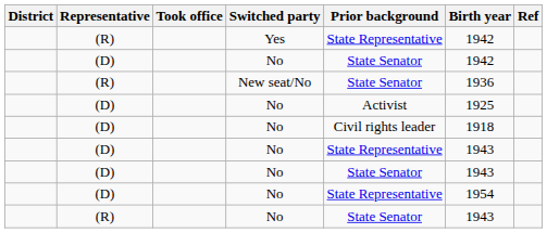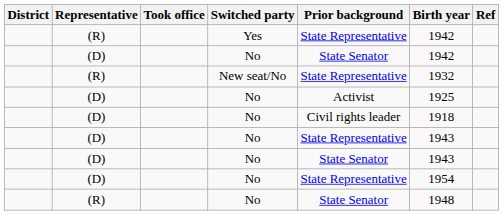 <table class="sortable wikitable" style="text-align:center">
 <tr>
 <th>District</th>
 <th>Representative</th>
 <th>Took office</th>
 <th>Switched party</th>
 <th>Prior background</th>
 <th>Birth year</th>
 <th>Ref</th>
 </tr>
 <tr>
 <td></td>
 <td> (R)</td>
 <td></td>
 <td>Yes</td>
 <td><a href='#'>State Representative</a></td>
 <td>1942</td>
 <td></td>
 </tr>
 <tr>
 <td></td>
 <td> (D)</td>
 <td></td>
 <td>No</td>
 <td><a href='#'>State Senator</a></td>
 <td>1942</td>
 <td></td>
 </tr>
 <tr>
 <td></td>
 <td> (R)</td>
 <td></td>
 <td>New seat/No</td>
-<td><a href='#'>State Senator</a></td>
-<td>1936</td>
+<td><a href='#'>State Representative</a></td>
+<td>1932</td>
 <td></td>
 </tr>
 <tr>
 <td></td>
 <td> (D)</td>
 <td></td>
 <td>No</td>
 <td>Activist</td>
 <td>1925</td>
 <td></td>
 </tr>
 <tr>
 <td></td>
 <td> (D)</td>
 <td></td>
 <td>No</td>
 <td>Civil rights leader</td>
 <td>1918</td>
 <td></td>
 </tr>
 <tr>
 <td></td>
 <td> (D)</td>
 <td></td>
 <td>No</td>
 <td><a href='#'>State Representative</a></td>
 <td>1943</td>
 <td></td>
 </tr>
 <tr>
 <td></td>
 <td> (D)</td>
 <td></td>
 <td>No</td>
 <td><a href='#'>State Senator</a></td>
 <td>1943</td>
 <td></td>
 </tr>
 <tr>
 <td></td>
 <td> (D)</td>
 <td></td>
 <td>No</td>
 <td><a href='#'>State Representative</a></td>
 <td>1954</td>
 <td></td>
 </tr>
 <tr>
 <td></td>
 <td> (R)</td>
 <td></td>
 <td>No</td>
 <td><a href='#'>State Senator</a></td>
-<td>1943</td>
+<td>1948</td>
 <td></td>
 </tr>
 </table>
